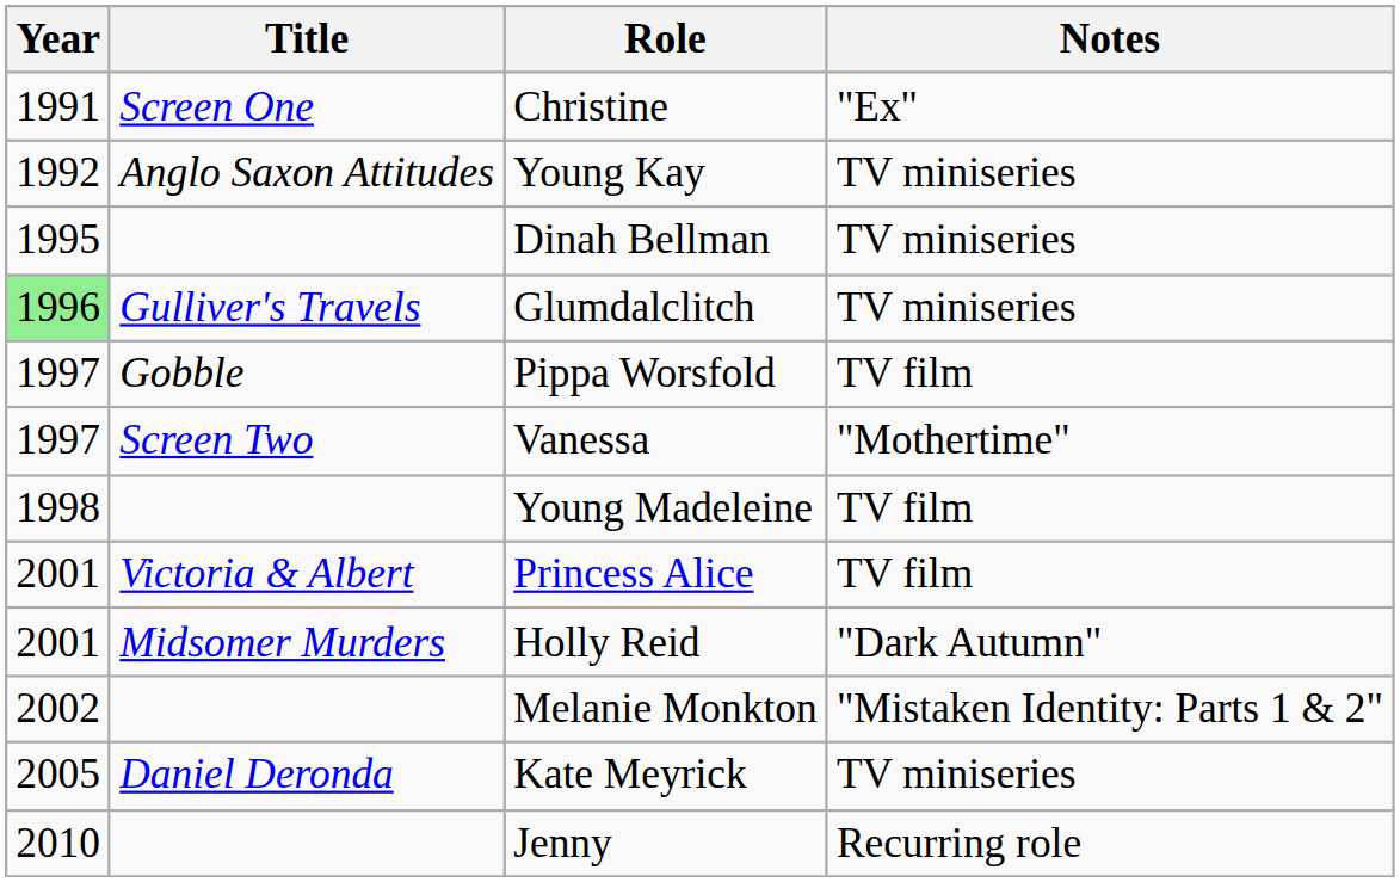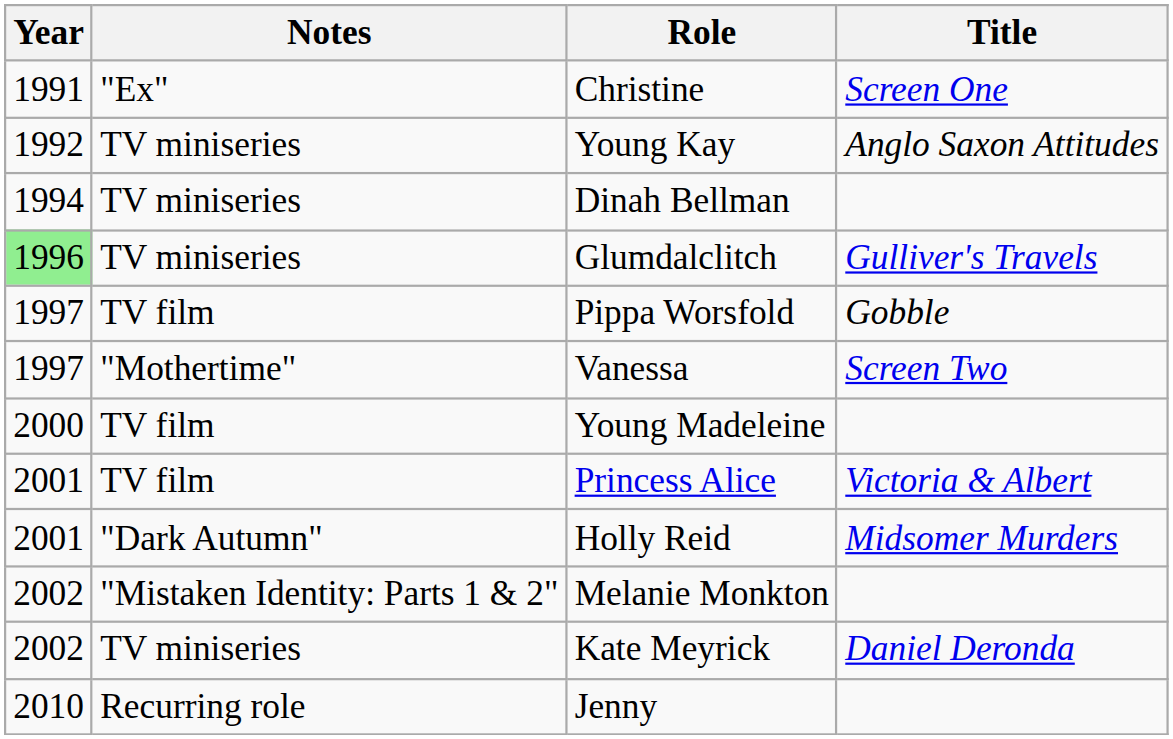 <table class="wikitable sortable">
 <tr>
 <th>Year</th>
+<th class="unsortable">Notes</th>
+<th>Role</th>
 <th>Title</th>
-<th>Role</th>
-<th class="unsortable">Notes</th>
 </tr>
 <tr>
 <td>1991</td>
+<td>"Ex"</td>
+<td>Christine</td>
 <td><em><a href='#'>Screen One</a></em></td>
-<td>Christine</td>
-<td>"Ex"</td>
 </tr>
 <tr>
 <td>1992</td>
+<td>TV miniseries</td>
+<td>Young Kay</td>
 <td><em>Anglo Saxon Attitudes</em></td>
-<td>Young Kay</td>
-<td>TV miniseries</td>
 </tr>
 <tr>
-<td>1995</td>
+<td>1994</td>
+<td>TV miniseries</td>
+<td>Dinah Bellman</td>
 <td><em></em></td>
-<td>Dinah Bellman</td>
-<td>TV miniseries</td>
 </tr>
 <tr>
 <td style="background: lightgreen;">1996</td>
+<td>TV miniseries</td>
+<td>Glumdalclitch</td>
 <td><em><a href='#'>Gulliver's Travels</a></em></td>
-<td>Glumdalclitch</td>
-<td>TV miniseries</td>
 </tr>
 <tr>
 <td>1997</td>
+<td>TV film</td>
+<td>Pippa Worsfold</td>
 <td><em>Gobble</em></td>
-<td>Pippa Worsfold</td>
-<td>TV film</td>
 </tr>
 <tr>
 <td>1997</td>
+<td>"Mothertime"</td>
+<td>Vanessa</td>
 <td><em><a href='#'>Screen Two</a></em></td>
-<td>Vanessa</td>
-<td>"Mothertime"</td>
 </tr>
 <tr>
-<td>1998</td>
+<td>2000</td>
+<td>TV film</td>
+<td>Young Madeleine</td>
 <td><em></em></td>
-<td>Young Madeleine</td>
-<td>TV film</td>
 </tr>
 <tr>
 <td>2001</td>
+<td>TV film</td>
+<td><a href='#'>Princess Alice</a></td>
 <td><em><a href='#'>Victoria & Albert</a></em></td>
-<td><a href='#'>Princess Alice</a></td>
-<td>TV film</td>
 </tr>
 <tr>
 <td>2001</td>
+<td>"Dark Autumn"</td>
+<td>Holly Reid</td>
 <td><em><a href='#'>Midsomer Murders</a></em></td>
-<td>Holly Reid</td>
-<td>"Dark Autumn"</td>
 </tr>
 <tr>
 <td>2002</td>
+<td>"Mistaken Identity: Parts 1 & 2"</td>
+<td>Melanie Monkton</td>
 <td><em></em></td>
-<td>Melanie Monkton</td>
-<td>"Mistaken Identity: Parts 1 & 2"</td>
 </tr>
 <tr>
-<td>2005</td>
+<td>2002</td>
+<td>TV miniseries</td>
+<td>Kate Meyrick</td>
 <td><em><a href='#'>Daniel Deronda</a></em></td>
-<td>Kate Meyrick</td>
-<td>TV miniseries</td>
 </tr>
 <tr>
 <td>2010</td>
+<td>Recurring role</td>
+<td>Jenny</td>
 <td><em></em></td>
-<td>Jenny</td>
-<td>Recurring role</td>
 </tr>
 </table>
